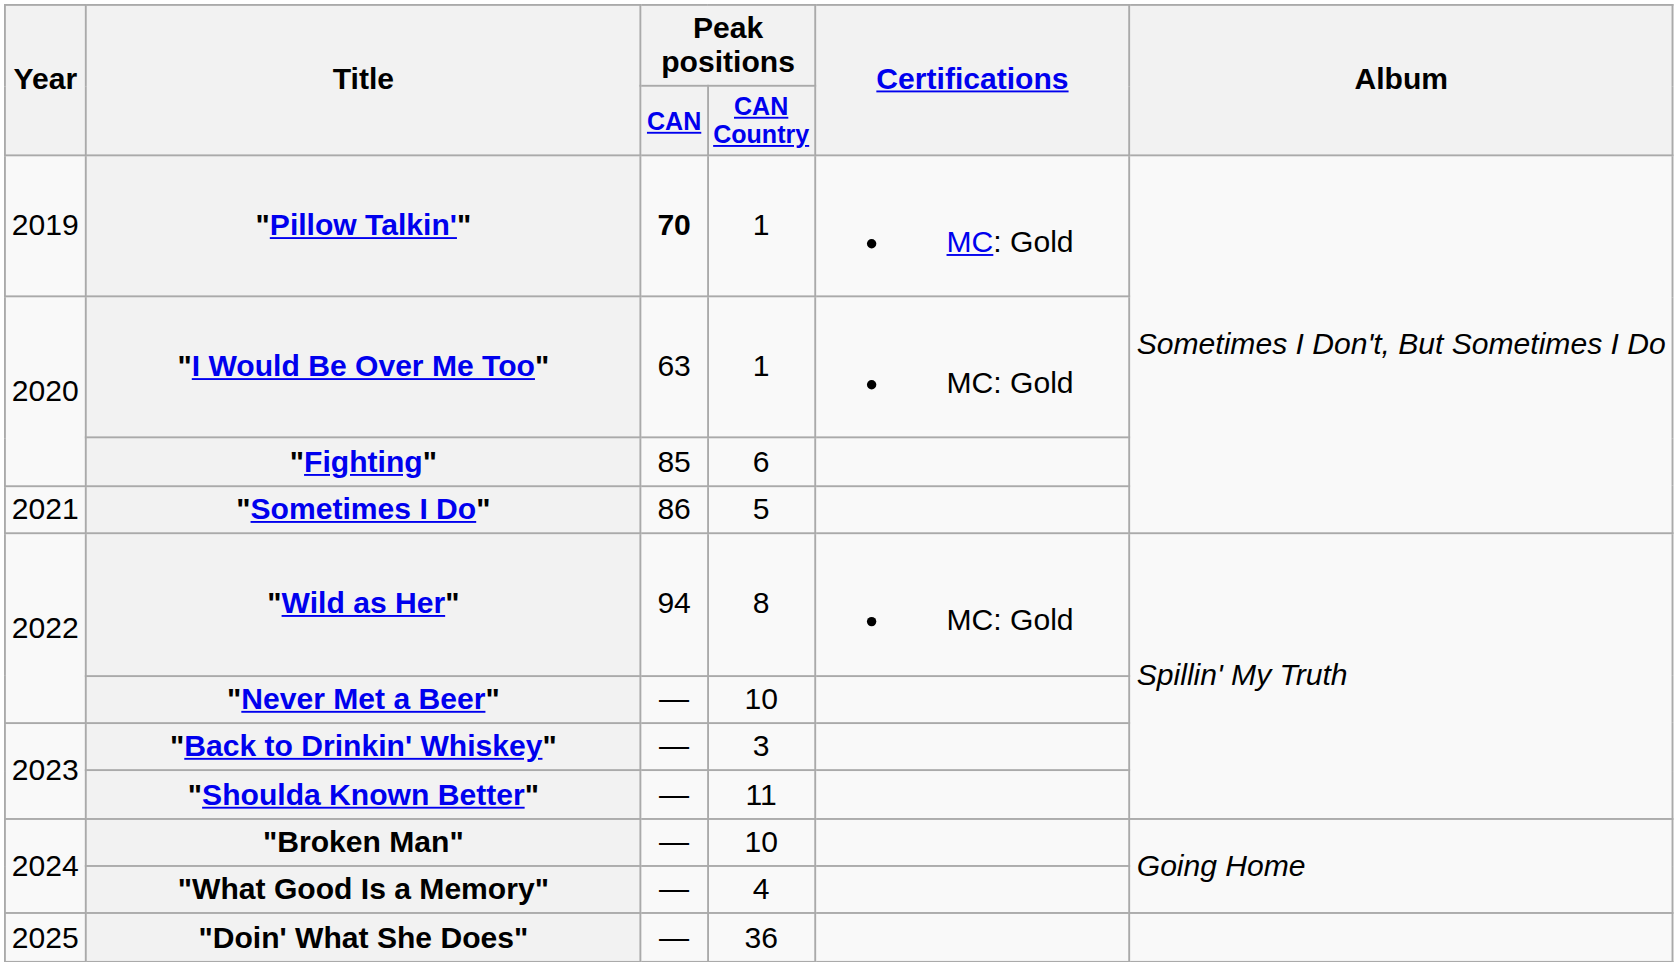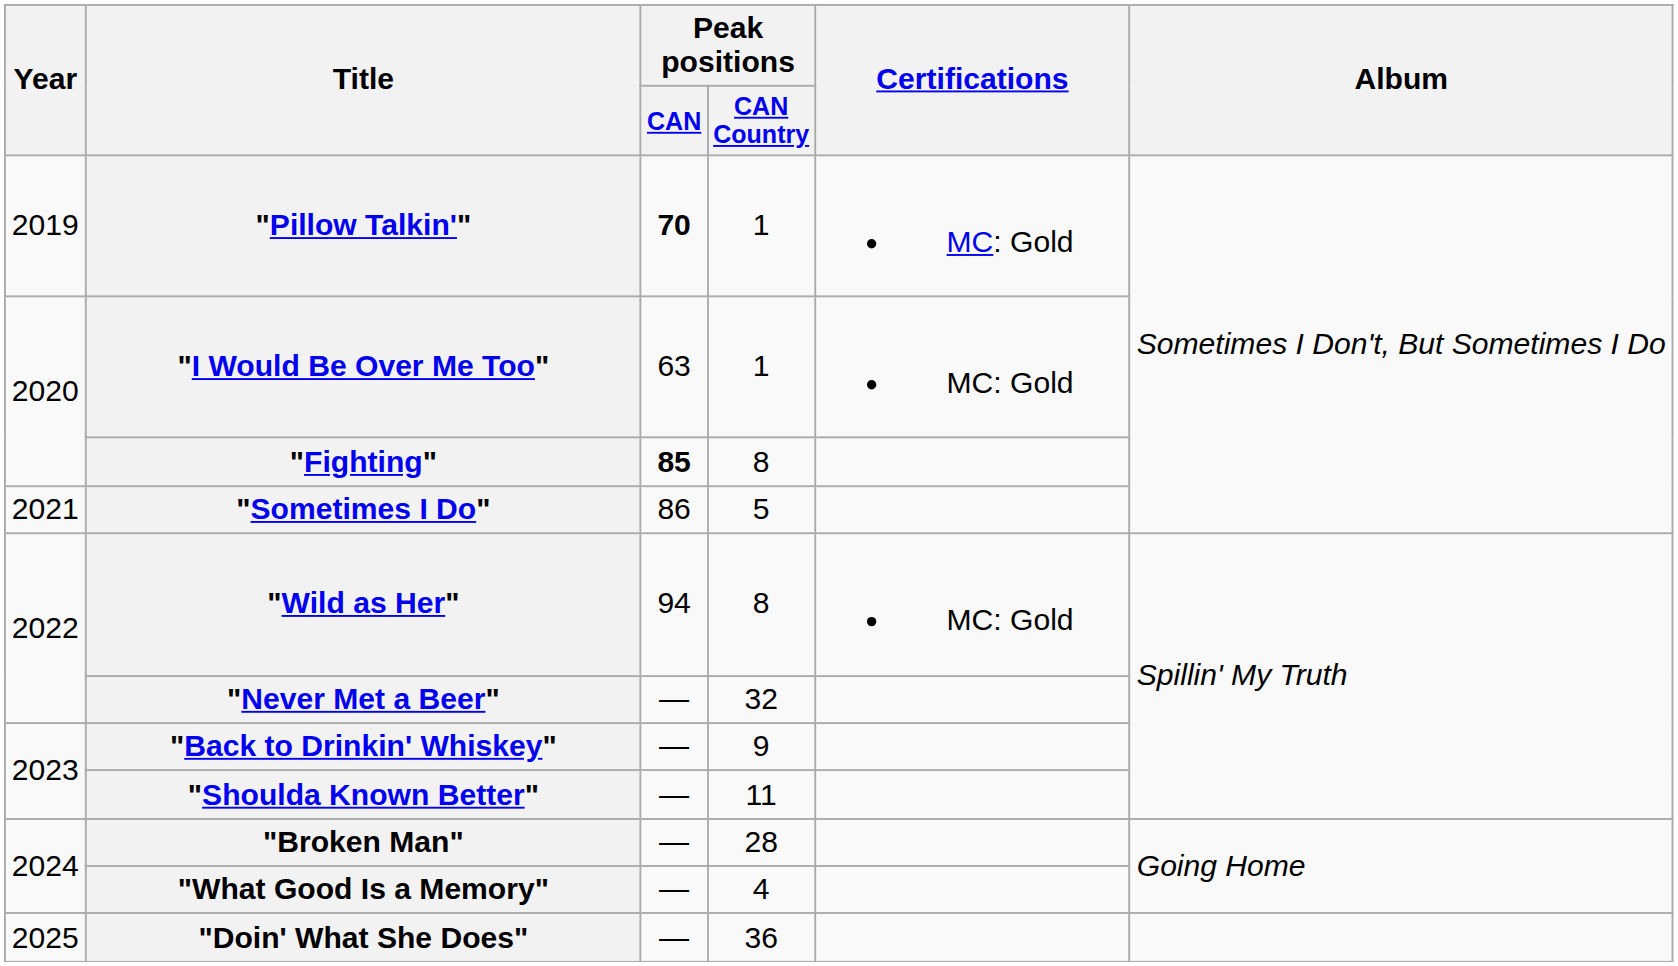 <table class="wikitable plainrowheaders" style="text-align:center;">
 <tr>
 <th scope="col" rowspan="2">Year</th>
 <th scope="col" rowspan="2" style="width:18em;">Title</th>
 <th scope="col" colspan="2">Peak<br>positions</th>
 <th scope="col" rowspan="2" style="width:10em;"><a href='#'>Certifications</a></th>
 <th scope="col" rowspan="2">Album</th>
 </tr>
 <tr style="font-size:smaller;">
 <th scope="col"><a href='#'>CAN</a><br></th>
 <th scope="col"><a href='#'>CAN<br>Country</a><br></th>
 </tr>
 <tr>
 <td>2019</td>
 <th scope="row">"<a href='#'>Pillow Talkin'</a>"</th>
 <td><strong>70</strong></td>
 <td>1</td>
 <td><br><ul><li><a href='#'>MC</a>: Gold</li></ul></td>
 <td align="left" rowspan="4"><em>Sometimes I Don't, But Sometimes I Do</em></td>
 </tr>
 <tr>
 <td rowspan="2">2020</td>
 <th scope="row">"<a href='#'>I Would Be Over Me Too</a>"</th>
 <td>63</td>
 <td>1</td>
 <td><br><ul><li>MC: Gold</li></ul></td>
 </tr>
 <tr>
 <th scope="row">"<a href='#'>Fighting</a>"</th>
-<td>85</td>
-<td>6</td>
+<td><strong>85</strong></td>
+<td>8</td>
 <td></td>
 </tr>
 <tr>
 <td>2021</td>
 <th scope="row">"<a href='#'>Sometimes I Do</a>"</th>
 <td>86</td>
 <td>5</td>
 <td></td>
 </tr>
 <tr>
 <td rowspan="2">2022</td>
 <th scope="row">"<a href='#'>Wild as Her</a>"</th>
 <td>94</td>
 <td>8</td>
 <td><br><ul><li>MC: Gold</li></ul></td>
 <td align="left" rowspan="4"><em>Spillin' My Truth</em></td>
 </tr>
 <tr>
 <th scope="row">"<a href='#'>Never Met a Beer</a>"<br></th>
 <td>—</td>
-<td>10</td>
+<td>32</td>
 <td></td>
 </tr>
 <tr>
 <td rowspan="2">2023</td>
 <th scope="row">"<a href='#'>Back to Drinkin' Whiskey</a>"</th>
 <td>—</td>
-<td>3</td>
+<td>9</td>
 <td></td>
 </tr>
 <tr>
 <th scope="row">"<a href='#'>Shoulda Known Better</a>"</th>
 <td>—</td>
 <td>11</td>
 <td></td>
 </tr>
 <tr>
 <td rowspan="2">2024</td>
 <th scope="row">"Broken Man"</th>
 <td>—</td>
-<td>10</td>
+<td>28</td>
 <td></td>
 <td align="left" rowspan="2"><em>Going Home</em></td>
 </tr>
 <tr>
 <th scope="row">"What Good Is a Memory"</th>
 <td>—</td>
 <td>4</td>
 <td></td>
 </tr>
 <tr>
 <td>2025</td>
 <th scope="row">"Doin' What She Does"</th>
 <td>—</td>
 <td>36</td>
 <td></td>
 <td></td>
 </tr>
 </table>
